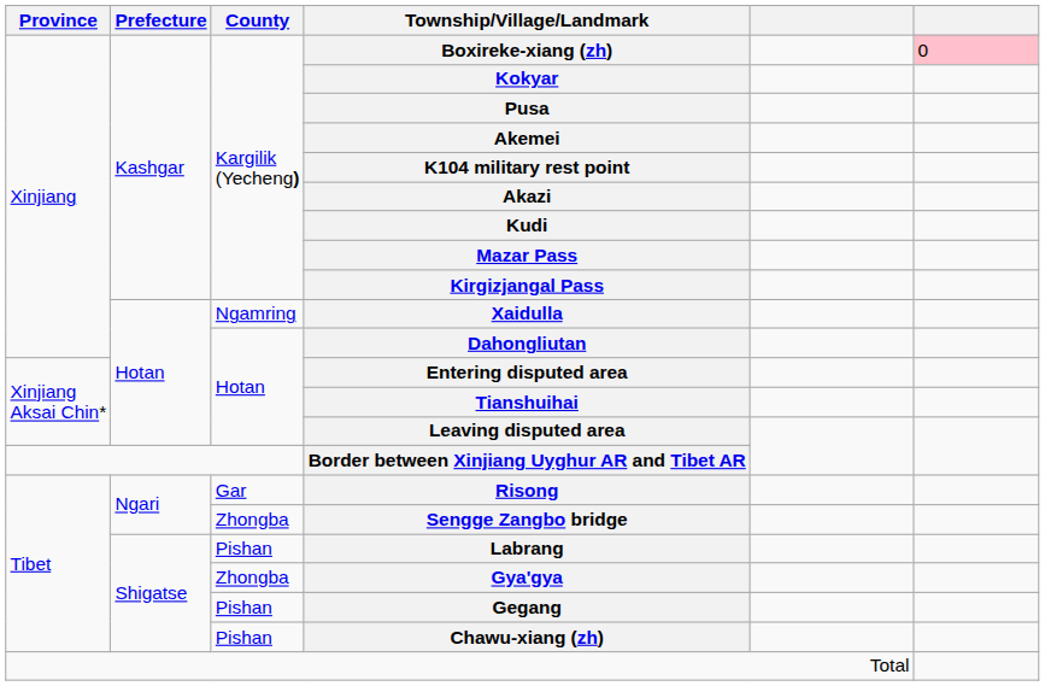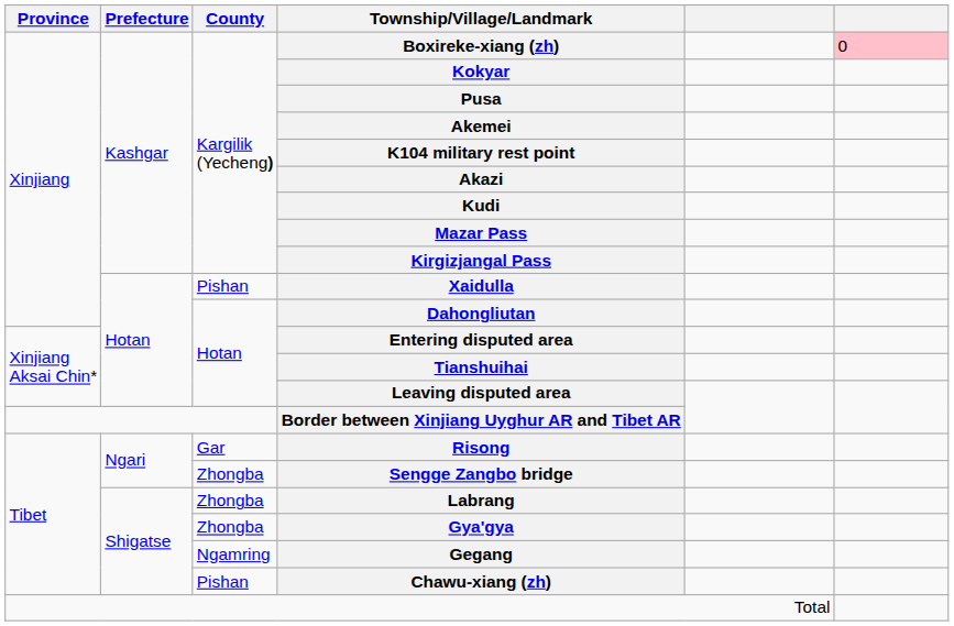 <table class="wikitable sortable plainrowheaders" style="margin-left:auto; margin-right:auto; font-size:90%">
 <tr bgcolor="#ececec">
 <th><a href='#'>Province</a></th>
 <th><a href='#'>Prefecture</a></th>
 <th><a href='#'>County</a></th>
 <th>Township/Village/Landmark</th>
 <th scope="col" style="width: 120px;"></th>
 <th !scope="col" style="width: 90px;"></th>
 </tr>
 <tr>
 <td rowspan="11"><a href='#'>Xinjiang</a></td>
 <td rowspan="9"><a href='#'>Kashgar</a></td>
 <td rowspan="9"><a href='#'>Kargilik</a><br>(Yecheng<strong>)</strong></td>
 <th scope="row">Boxireke-xiang (<a href='#'>zh</a>)</th>
 <td><small></small></td>
 <td style="background: pink;">0</td>
 </tr>
 <tr>
 <th scope="row"><a href='#'>Kokyar</a></th>
 <td><small></small></td>
 <td></td>
 </tr>
 <tr>
 <th scope="row">Pusa</th>
 <td><small></small></td>
 <td></td>
 </tr>
 <tr>
 <th scope="row">Akemei</th>
 <td><small></small></td>
 <td></td>
 </tr>
 <tr>
 <th scope="row">K104 military rest point</th>
 <td><small></small></td>
 <td></td>
 </tr>
 <tr>
 <th scope="row">Akazi</th>
 <td><small></small></td>
 <td></td>
 </tr>
 <tr>
 <th scope="row">Kudi</th>
 <td><small></small></td>
 <td></td>
 </tr>
 <tr>
 <th scope="row"><a href='#'>Mazar Pass</a></th>
 <td><small></small></td>
 <td></td>
 </tr>
 <tr>
 <th scope="row"><a href='#'>Kirgizjangal Pass</a></th>
 <td><small></small></td>
 <td></td>
 </tr>
 <tr>
 <td rowspan="5"><a href='#'>Hotan</a></td>
-<td><a href='#'>Ngamring</a></td>
+<td><a href='#'>Pishan</a></td>
 <th scope="row"><a href='#'>Xaidulla</a></th>
 <td><small></small></td>
 <td></td>
 </tr>
 <tr>
 <td rowspan="4"><a href='#'>Hotan</a></td>
 <th scope="row"><a href='#'>Dahongliutan</a></th>
 <td><small></small></td>
 <td></td>
 </tr>
 <tr>
 <td rowspan="3"><a href='#'>Xinjiang</a><br><a href='#'>Aksai Chin</a>*</td>
 <th scope="row">Entering disputed area</th>
 <td><small></small></td>
 <td></td>
 </tr>
 <tr>
 <th scope="row"><a href='#'>Tianshuihai</a></th>
 <td><small></small></td>
 <td></td>
 </tr>
 <tr>
 <th scope="row">Leaving disputed area</th>
 <td rowspan="2"><small></small></td>
 <td rowspan="2"></td>
 </tr>
 <tr>
 <td colspan="3"></td>
 <th scope="row">Border between <a href='#'>Xinjiang Uyghur AR</a> and <a href='#'>Tibet AR</a></th>
 </tr>
 <tr>
 <td rowspan="6"><a href='#'>Tibet</a></td>
 <td rowspan="2"><a href='#'>Ngari</a></td>
 <td><a href='#'>Gar</a></td>
 <th scope="row"><a href='#'>Risong</a></th>
 <td><small></small></td>
 <td></td>
 </tr>
 <tr>
 <td><a href='#'>Zhongba</a></td>
 <th scope="row"><a href='#'>Sengge Zangbo</a> bridge</th>
 <td><small></small></td>
 <td></td>
 </tr>
 <tr>
 <td rowspan="4"><a href='#'>Shigatse</a></td>
-<td><a href='#'>Pishan</a></td>
+<td><a href='#'>Zhongba</a></td>
 <th scope="row">Labrang</th>
 <td><small></small></td>
 <td></td>
 </tr>
 <tr>
 <td><a href='#'>Zhongba</a></td>
 <th scope="row"><a href='#'>Gya'gya</a></th>
 <td><small></small></td>
 <td></td>
 </tr>
 <tr>
-<td><a href='#'>Pishan</a></td>
+<td><a href='#'>Ngamring</a></td>
 <th scope="row">Gegang</th>
 <td><small></small></td>
 <td></td>
 </tr>
 <tr>
 <td><a href='#'>Pishan</a></td>
 <th scope="row">Chawu-xiang (<a href='#'>zh</a>)</th>
 <td><small></small></td>
 <td></td>
 </tr>
 <tr>
 <td colspan="5" style=text-align:right>Total</td>
 <td></td>
 </tr>
 </table>
